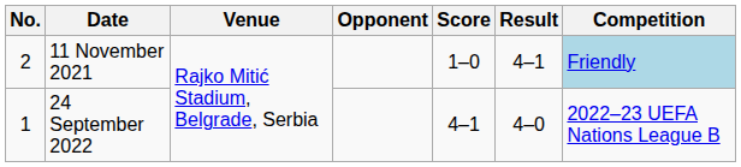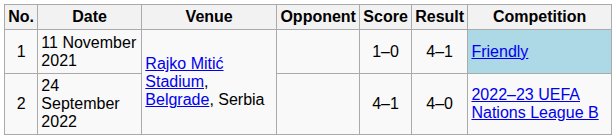 <table class="wikitable sortable">
 <tr>
 <th scope="col">No.</th>
 <th scope="col">Date</th>
 <th scope="col">Venue</th>
 <th scope="col">Opponent</th>
 <th scope="col">Score</th>
 <th scope="col">Result</th>
 <th scope="col">Competition</th>
 </tr>
 <tr>
-<td style="text-align:center">2</td>
+<td style="text-align:center">1</td>
 <td>11 November 2021</td>
 <td rowspan=2><a href='#'>Rajko Mitić Stadium</a>, <a href='#'>Belgrade</a>, Serbia</td>
 <td></td>
 <td style="text-align:center">1–0</td>
 <td style="text-align:center">4–1</td>
 <td style="background: lightblue;"><a href='#'>Friendly</a></td>
 </tr>
 <tr>
-<td style="text-align:center">1</td>
+<td style="text-align:center">2</td>
 <td>24 September 2022</td>
 <td></td>
 <td style="text-align:center">4–1</td>
 <td style="text-align:center">4–0</td>
 <td><a href='#'>2022–23 UEFA Nations League B</a></td>
 </tr>
 </table>
